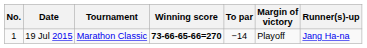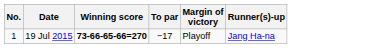 <table class="wikitable" style="font-size:95%;">
 <tr>
 <th>No.</th>
 <th>Date</th>
-<th>Tournament</th>
 <th>Winning score</th>
 <th>To par</th>
 <th>Margin of<br>victory</th>
 <th>Runner(s)-up</th>
 </tr>
 <tr>
 <td align=center>1</td>
 <td align=right>19 Jul <a href='#'>2015</a></td>
-<td><a href='#'>Marathon Classic</a></td>
 <td align=right><strong>73-66-65-66=270</strong></td>
-<td align=center>−14</td>
+<td align=center>−17</td>
 <td>Playoff</td>
 <td> <a href='#'>Jang Ha-na</a></td>
 </tr>
 </table>
